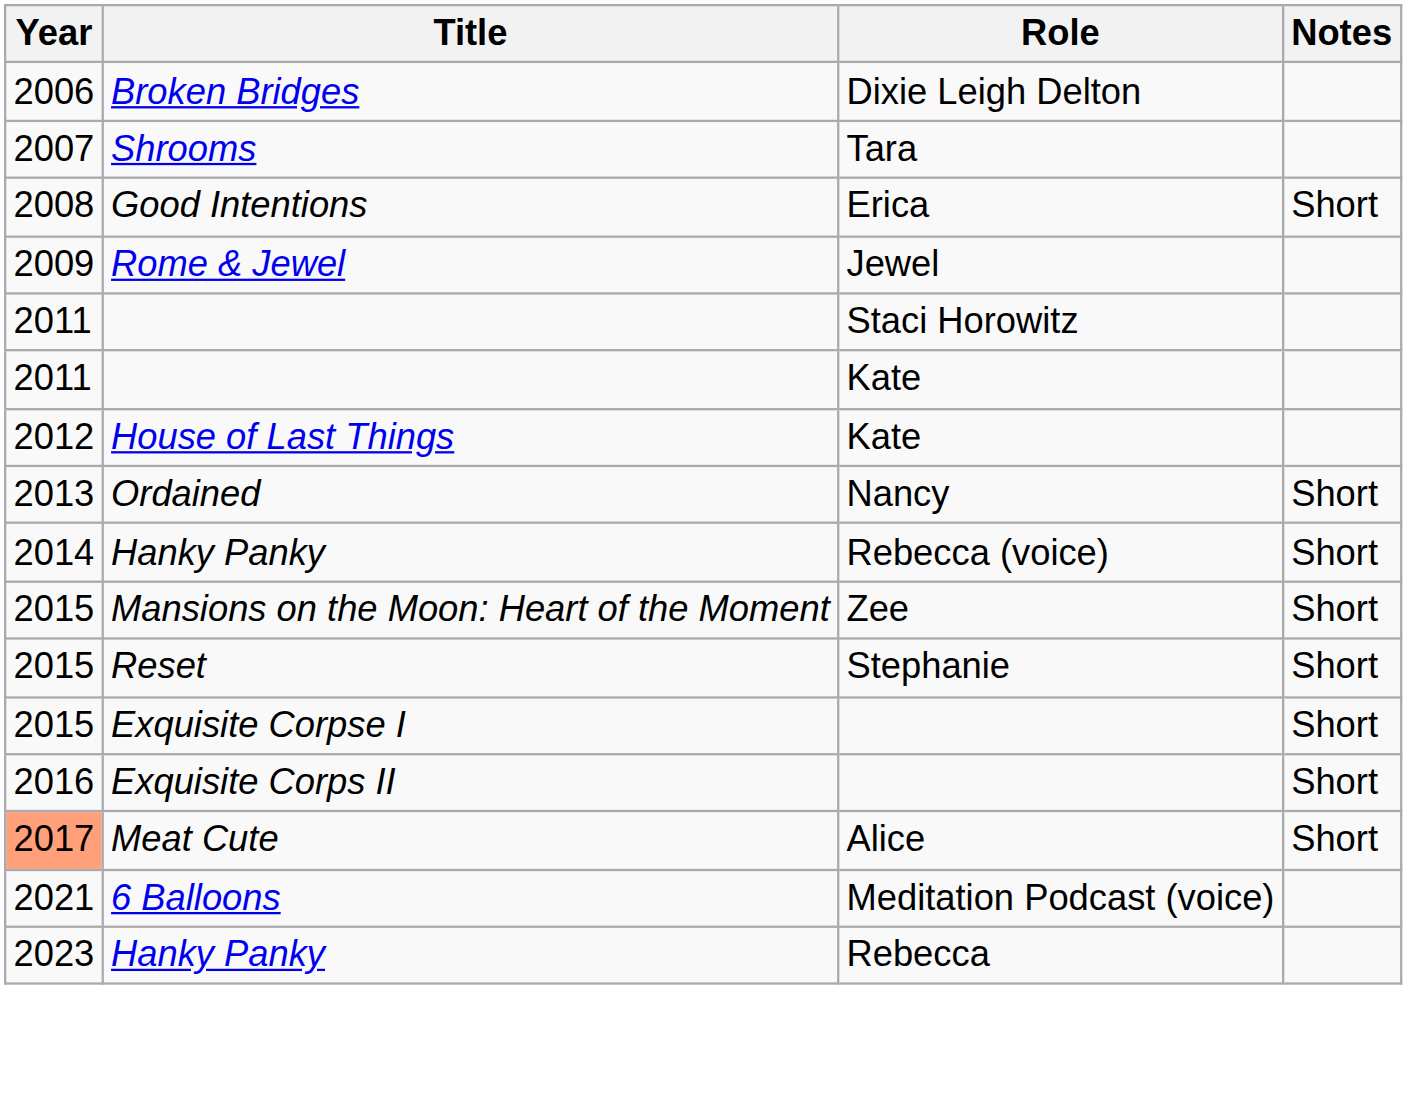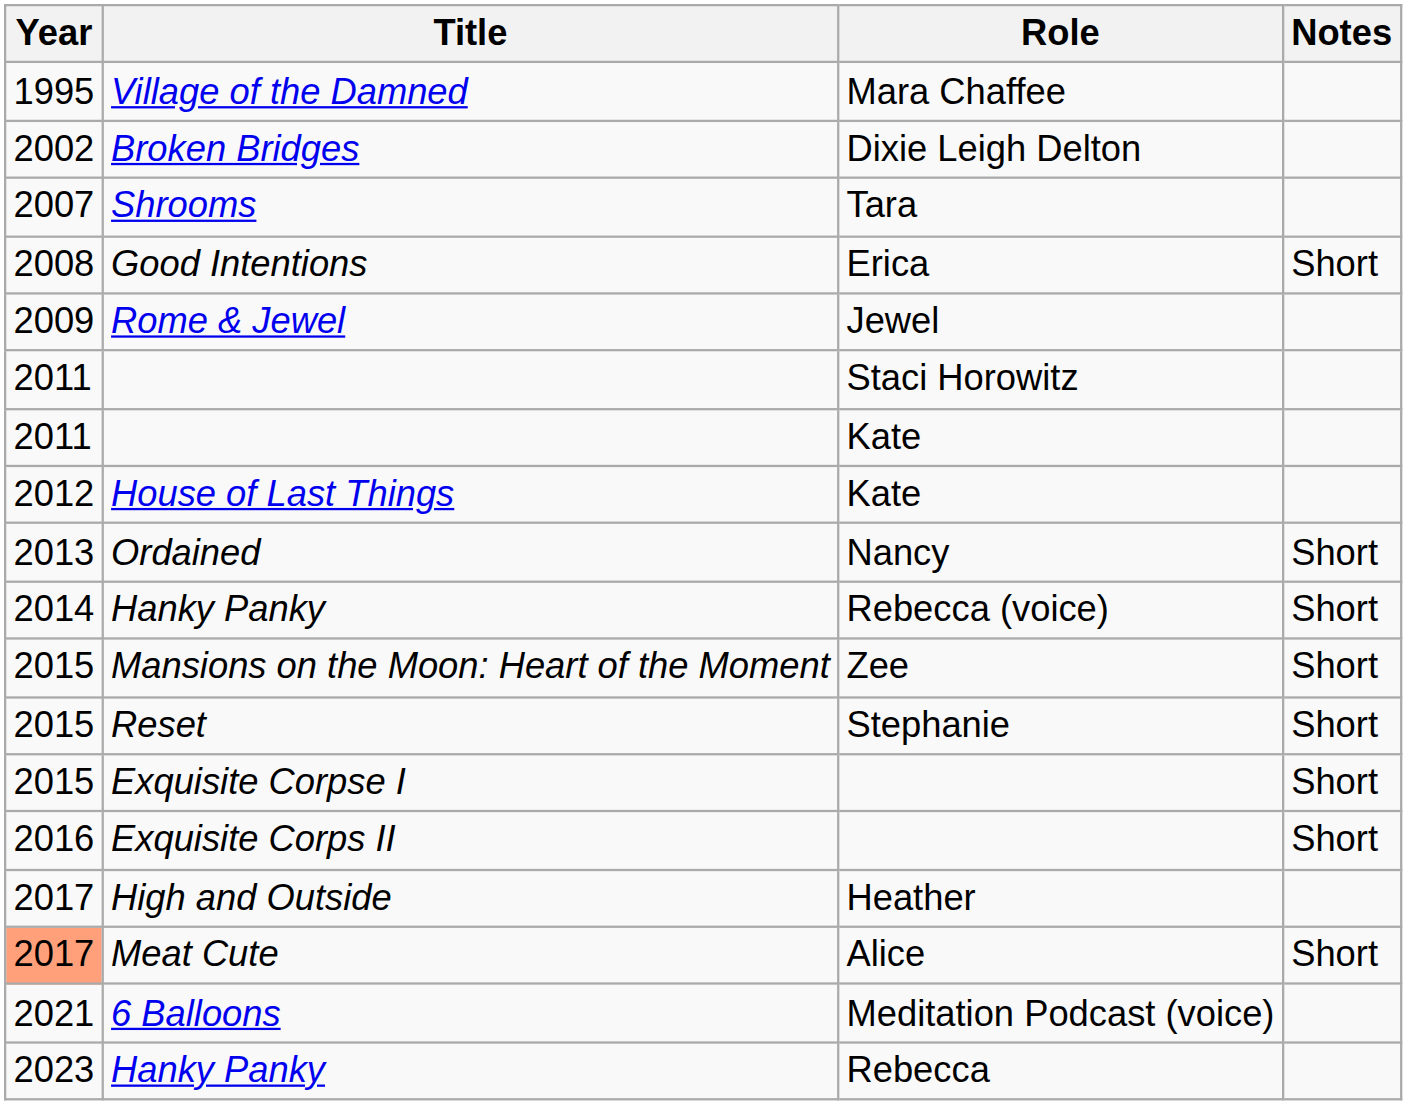 <table class="wikitable sortable">
 <tr>
 <th>Year</th>
 <th>Title</th>
 <th>Role</th>
 <th class="unsortable">Notes</th>
 </tr>
 <tr>
-<td>2006</td>
+<td>1995</td>
+<td><em><a href='#'>Village of the Damned</a></em></td>
+<td>Mara Chaffee</td>
+<td></td>
+</tr>
+<tr>
+<td>2002</td>
 <td><em><a href='#'>Broken Bridges</a></em></td>
 <td>Dixie Leigh Delton</td>
 <td></td>
 </tr>
 <tr>
 <td>2007</td>
 <td><em><a href='#'>Shrooms</a></em></td>
 <td>Tara</td>
 <td></td>
 </tr>
 <tr>
 <td>2008</td>
 <td><em>Good Intentions</em></td>
 <td>Erica</td>
 <td>Short</td>
 </tr>
 <tr>
 <td>2009</td>
 <td><em><a href='#'>Rome & Jewel</a></em></td>
 <td>Jewel</td>
 <td></td>
 </tr>
 <tr>
 <td>2011</td>
 <td><em></em></td>
 <td>Staci Horowitz</td>
 <td></td>
 </tr>
 <tr>
 <td>2011</td>
 <td><em></em></td>
 <td>Kate</td>
 <td></td>
 </tr>
 <tr>
 <td>2012</td>
 <td><em><a href='#'>House of Last Things</a></em></td>
 <td>Kate</td>
 <td></td>
 </tr>
 <tr>
 <td>2013</td>
 <td><em>Ordained</em></td>
 <td>Nancy</td>
 <td>Short</td>
 </tr>
 <tr>
 <td>2014</td>
 <td><em>Hanky Panky</em></td>
 <td>Rebecca (voice)</td>
 <td>Short</td>
 </tr>
 <tr>
 <td>2015</td>
 <td><em>Mansions on the Moon: Heart of the Moment</em></td>
 <td>Zee</td>
 <td>Short</td>
 </tr>
 <tr>
 <td>2015</td>
 <td><em>Reset</em></td>
 <td>Stephanie</td>
 <td>Short</td>
 </tr>
 <tr>
 <td>2015</td>
 <td><em>Exquisite Corpse I</em></td>
 <td></td>
 <td>Short</td>
 </tr>
 <tr>
 <td>2016</td>
 <td><em>Exquisite Corps II</em></td>
 <td></td>
 <td>Short</td>
 </tr>
 <tr>
+<td>2017</td>
+<td><em>High and Outside</em></td>
+<td>Heather</td>
+<td></td>
+</tr>
+<tr>
 <td style="background: lightsalmon;">2017</td>
 <td><em>Meat Cute</em></td>
 <td>Alice</td>
 <td>Short</td>
 </tr>
 <tr>
 <td>2021</td>
 <td><em><a href='#'>6 Balloons</a></em></td>
 <td>Meditation Podcast (voice)</td>
 </tr>
 <tr>
 <td>2023</td>
 <td><em><a href='#'>Hanky Panky</a></em></td>
 <td>Rebecca</td>
 <td></td>
 </tr>
 </table>
